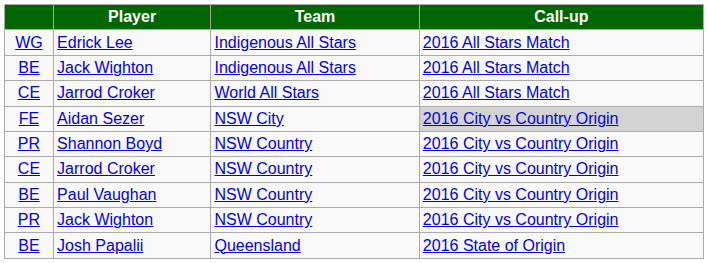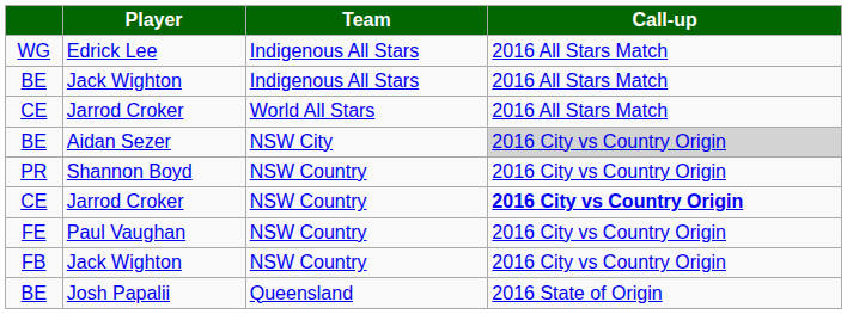 <table style="width:700px;" class="wikitable">
 <tr style="background:#bdb76b;">
 </tr>
 <tr bgcolor=#bdb76b>
 <th style="background:#006600; color:white; text-align:center;"></th>
 <th style="background:#006600; color:white; text-align:center;">Player</th>
 <th style="background:#006600; color:white; text-align:center;">Team</th>
 <th style="background:#006600; color:white; text-align:center;">Call-up</th>
 </tr>
 <tr>
 <td style="text-align:center"><a href='#'>WG</a></td>
 <td><a href='#'>Edrick Lee</a></td>
 <td><a href='#'>Indigenous All Stars</a></td>
 <td><a href='#'>2016 All Stars Match</a></td>
 </tr>
 <tr>
 <td style="text-align:center"><a href='#'>BE</a></td>
 <td><a href='#'>Jack Wighton</a></td>
 <td><a href='#'>Indigenous All Stars</a></td>
 <td><a href='#'>2016 All Stars Match</a></td>
 </tr>
 <tr>
 <td style="text-align:center"><a href='#'>CE</a></td>
 <td><a href='#'>Jarrod Croker</a></td>
 <td><a href='#'>World All Stars</a></td>
 <td><a href='#'>2016 All Stars Match</a></td>
 </tr>
 <tr>
-<td style="text-align:center"><a href='#'>FE</a></td>
+<td style="text-align:center"><a href='#'>BE</a></td>
 <td><a href='#'>Aidan Sezer</a></td>
 <td> <a href='#'>NSW City</a></td>
 <td style="background: lightgrey;"><a href='#'>2016 City vs Country Origin</a></td>
 </tr>
 <tr>
 <td style="text-align:center"><a href='#'>PR</a></td>
 <td><a href='#'>Shannon Boyd</a></td>
 <td> <a href='#'>NSW Country</a></td>
 <td><a href='#'>2016 City vs Country Origin</a></td>
 </tr>
 <tr>
 <td style="text-align:center"><a href='#'>CE</a></td>
 <td><a href='#'>Jarrod Croker</a></td>
 <td> <a href='#'>NSW Country</a></td>
-<td><a href='#'>2016 City vs Country Origin</a></td>
+<td><strong><a href='#'>2016 City vs Country Origin</a></strong></td>
 </tr>
 <tr>
-<td style="text-align:center"><a href='#'>BE</a></td>
+<td style="text-align:center"><a href='#'>FE</a></td>
 <td><a href='#'>Paul Vaughan</a></td>
 <td> <a href='#'>NSW Country</a></td>
 <td><a href='#'>2016 City vs Country Origin</a></td>
 </tr>
 <tr>
-<td style="text-align:center"><a href='#'>PR</a></td>
+<td style="text-align:center"><a href='#'>FB</a></td>
 <td><a href='#'>Jack Wighton</a></td>
 <td> <a href='#'>NSW Country</a></td>
 <td><a href='#'>2016 City vs Country Origin</a></td>
 </tr>
 <tr>
 <td style="text-align:center"><a href='#'>BE</a></td>
 <td><a href='#'>Josh Papalii</a></td>
 <td> <a href='#'>Queensland</a></td>
 <td><a href='#'>2016 State of Origin</a></td>
 </tr>
 </table>
